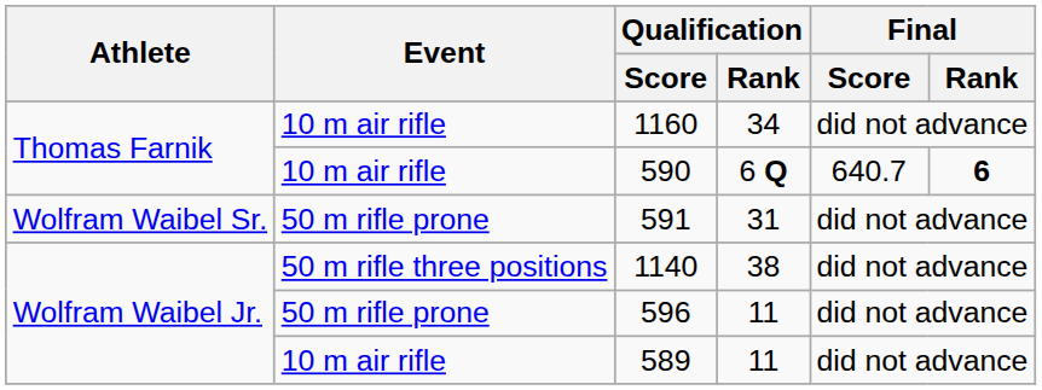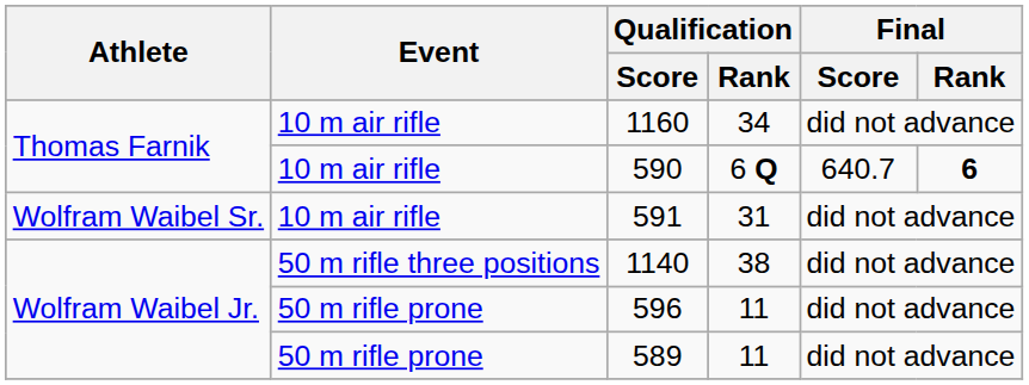 <table class="wikitable" style="font-size:90%">
 <tr>
 <th rowspan="2">Athlete</th>
 <th rowspan="2">Event</th>
 <th colspan="2">Qualification</th>
 <th colspan="2">Final</th>
 </tr>
 <tr>
 <th>Score</th>
 <th>Rank</th>
 <th>Score</th>
 <th>Rank</th>
 </tr>
 <tr>
 <td rowspan=2><a href='#'>Thomas Farnik</a></td>
 <td><a href='#'>10 m air rifle</a></td>
 <td align="center">1160</td>
 <td align="center">34</td>
 <td colspan="2"  align="center">did not advance</td>
 </tr>
 <tr>
 <td><a href='#'>10 m air rifle</a></td>
 <td align="center">590</td>
 <td align="center">6 <strong>Q</strong></td>
 <td align="center">640.7</td>
 <td align="center"><strong>6</strong></td>
 </tr>
 <tr>
 <td><a href='#'>Wolfram Waibel Sr.</a></td>
-<td><a href='#'>50 m rifle prone</a></td>
+<td><a href='#'>10 m air rifle</a></td>
 <td align="center">591</td>
 <td align="center">31</td>
 <td colspan="2"  align="center">did not advance</td>
 </tr>
 <tr>
 <td rowspan=3><a href='#'>Wolfram Waibel Jr.</a></td>
 <td><a href='#'>50 m rifle three positions</a></td>
 <td align="center">1140</td>
 <td align="center">38</td>
 <td colspan="2"  align="center">did not advance</td>
 </tr>
 <tr>
 <td><a href='#'>50 m rifle prone</a></td>
 <td align="center">596</td>
 <td align="center">11</td>
 <td colspan="2"  align="center">did not advance</td>
 </tr>
 <tr>
-<td><a href='#'>10 m air rifle</a></td>
+<td><a href='#'>50 m rifle prone</a></td>
 <td align="center">589</td>
 <td align="center">11</td>
 <td colspan="2"  align="center">did not advance</td>
 </tr>
 </table>
